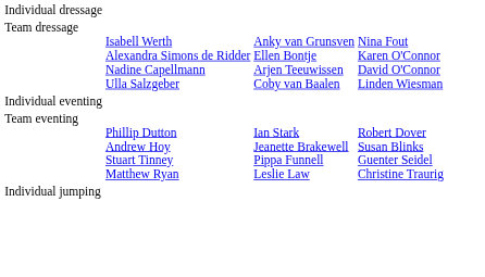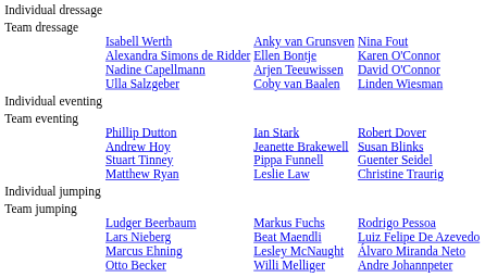 <table>
 <tr>
 <td>Individual dressage<br></td>
 <td></td>
 <td></td>
 <td></td>
 </tr>
 <tr valign="top">
 <td>Team dressage<br></td>
 <td><br><a href='#'>Isabell Werth</a><br><a href='#'>Alexandra Simons de Ridder</a><br><a href='#'>Nadine Capellmann</a><br><a href='#'>Ulla Salzgeber</a></td>
 <td><br><a href='#'>Anky van Grunsven</a><br><a href='#'>Ellen Bontje</a><br><a href='#'>Arjen Teeuwissen</a><br><a href='#'>Coby van Baalen</a></td>
 <td><br><a href='#'>Nina Fout</a><br><a href='#'>Karen O'Connor</a><br><a href='#'>David O'Connor</a><br><a href='#'>Linden Wiesman</a></td>
 </tr>
 <tr>
 <td>Individual eventing<br></td>
 <td></td>
 <td></td>
 <td></td>
 </tr>
 <tr valign="top">
 <td>Team eventing<br></td>
 <td><br><a href='#'>Phillip Dutton</a><br><a href='#'>Andrew Hoy</a><br><a href='#'>Stuart Tinney</a><br><a href='#'>Matthew Ryan</a></td>
 <td><br><a href='#'>Ian Stark</a><br><a href='#'>Jeanette Brakewell</a><br><a href='#'>Pippa Funnell</a><br><a href='#'>Leslie Law</a></td>
 <td><br><a href='#'>Robert Dover</a><br><a href='#'>Susan Blinks</a><br><a href='#'>Guenter Seidel</a><br><a href='#'>Christine Traurig</a></td>
 </tr>
 <tr>
 <td>Individual jumping<br></td>
 <td></td>
 <td></td>
 <td></td>
 </tr>
+<tr valign="top">
+<td>Team jumping<br></td>
+<td><br><a href='#'>Ludger Beerbaum</a><br><a href='#'>Lars Nieberg</a><br><a href='#'>Marcus Ehning</a><br><a href='#'>Otto Becker</a></td>
+<td><br><a href='#'>Markus Fuchs</a><br><a href='#'>Beat Maendli</a><br><a href='#'>Lesley McNaught</a><br><a href='#'>Willi Melliger</a></td>
+<td><br><a href='#'>Rodrigo Pessoa</a><br><a href='#'>Luiz Felipe De Azevedo</a><br><a href='#'>Álvaro Miranda Neto</a><br><a href='#'>Andre Johannpeter</a></td>
+</tr>
 </table>
